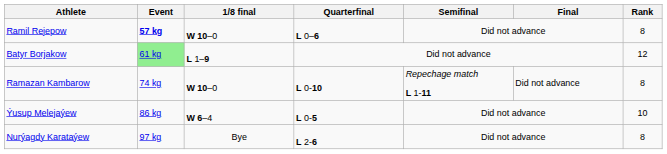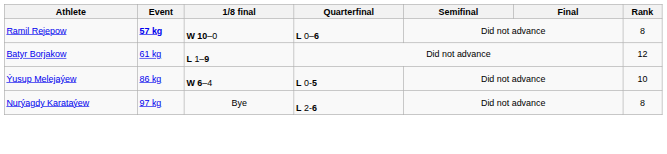 <table class="wikitable" width="84%" style="text-align:left; font-size:90%">
 <tr>
 <th width="17%">Athlete</th>
 <th width="6%">Event</th>
 <th width="14%">1/8 final</th>
 <th width="14%">Quarterfinal</th>
 <th width="14%">Semifinal</th>
 <th width="14%">Final</th>
 <th width="5%">Rank</th>
 </tr>
 <tr>
 <td><a href='#'>Ramil Rejepow</a></td>
 <td><strong><a href='#'>57 kg</a></strong></td>
 <td><br><strong>W</strong> <strong>10</strong>–0</td>
 <td><br><strong>L</strong> 0–<strong>6</strong></td>
 <td align=center colspan=2>Did not advance</td>
 <td align=center>8</td>
 </tr>
 <tr>
 <td><a href='#'>Batyr Borjakow</a></td>
-<td style="background: lightgreen;"><a href='#'>61 kg</a></td>
+<td><a href='#'>61 kg</a></td>
 <td><br><strong>L</strong> 1–<strong>9</strong></td>
 <td align=center colspan=3>Did not advance</td>
 <td align=center>12</td>
-</tr>
-<tr>
-<td><a href='#'>Ramazan Kambarow</a></td>
-<td><a href='#'>74 kg</a></td>
-<td><br><strong>W</strong> <strong>10</strong>–0</td>
-<td><br><strong>L</strong>  0-<strong>10</strong></td>
-<td><em> Repechage match</em><br><br><strong>L</strong>  1-<strong>11</strong></td>
-<td>Did not advance</td>
-<td align=center>8</td>
 </tr>
 <tr>
 <td><a href='#'>Ýusup Melejaýew</a></td>
 <td><a href='#'>86 kg</a></td>
 <td><br><strong>W</strong> <strong>6</strong>–4</td>
 <td><br> <strong>L</strong> 0-<strong>5</strong></td>
 <td align=center colspan=2>Did not advance</td>
 <td align=center>10</td>
 </tr>
 <tr>
 <td><a href='#'>Nurýagdy Karataýew</a></td>
 <td><a href='#'>97 kg</a></td>
 <td align=center>Bye</td>
 <td><br><strong>L</strong> 2-<strong>6</strong></td>
 <td align=center colspan=2>Did not advance</td>
 <td align=center>8</td>
 </tr>
 </table>
